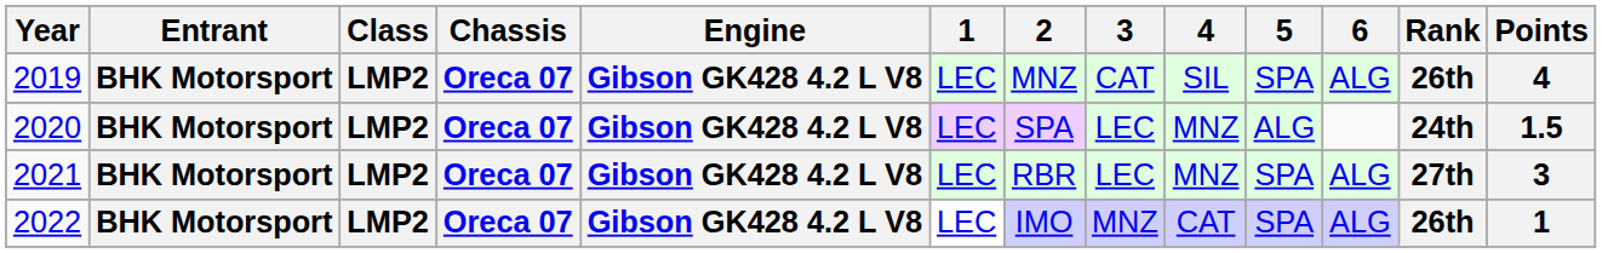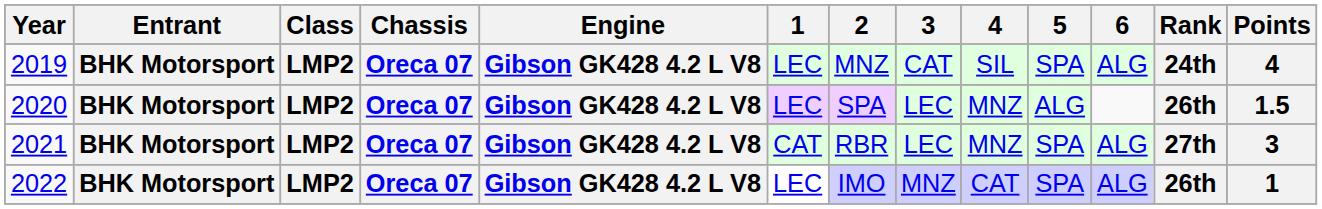 <table class="wikitable" style="text-align:center; font-size:85%">
 <tr>
 <th>Year</th>
 <th>Entrant</th>
 <th>Class</th>
 <th>Chassis</th>
 <th>Engine</th>
 <th>1</th>
 <th>2</th>
 <th>3</th>
 <th>4</th>
 <th>5</th>
 <th>6</th>
 <th>Rank</th>
 <th>Points</th>
 </tr>
 <tr>
 <td><a href='#'>2019</a></td>
 <th nowrap>BHK Motorsport</th>
 <th>LMP2</th>
 <th nowrap><a href='#'>Oreca 07</a></th>
 <th nowrap><a href='#'>Gibson</a> GK428 4.2 L V8</th>
 <td style="background:#DFFFDF;"><a href='#'>LEC</a><br></td>
 <td style="background:#DFFFDF;"><a href='#'>MNZ</a><br></td>
 <td style="background:#DFFFDF;"><a href='#'>CAT</a><br></td>
 <td style="background:#DFFFDF;"><a href='#'>SIL</a><br></td>
 <td style="background:#DFFFDF;"><a href='#'>SPA</a><br></td>
 <td style="background:#DFFFDF;"><a href='#'>ALG</a><br></td>
-<th>26th</th>
+<th>24th</th>
 <th>4</th>
 </tr>
 <tr>
 <td><a href='#'>2020</a></td>
 <th nowrap>BHK Motorsport</th>
 <th>LMP2</th>
 <th nowrap><a href='#'>Oreca 07</a></th>
 <th nowrap><a href='#'>Gibson</a> GK428 4.2 L V8</th>
 <td style="background:#EFCFFF;"><a href='#'>LEC</a><br></td>
 <td style="background:#EFCFFF;"><a href='#'>SPA</a><br></td>
 <td style="background:#DFFFDF;"><a href='#'>LEC</a><br></td>
 <td style="background:#DFFFDF;"><a href='#'>MNZ</a><br></td>
 <td style="background:#DFFFDF;"><a href='#'>ALG</a><br></td>
 <td></td>
-<th>24th</th>
+<th>26th</th>
 <th>1.5</th>
 </tr>
 <tr>
 <td><a href='#'>2021</a></td>
 <th nowrap>BHK Motorsport</th>
 <th>LMP2</th>
 <th nowrap><a href='#'>Oreca 07</a></th>
 <th nowrap><a href='#'>Gibson</a> GK428 4.2 L V8</th>
-<td style="background:#DFFFDF;"><a href='#'>LEC</a><br></td>
+<td style="background:#DFFFDF;"><a href='#'>CAT</a><br></td>
 <td style="background:#DFFFDF;"><a href='#'>RBR</a><br></td>
 <td style="background:#DFFFDF;"><a href='#'>LEC</a><br></td>
 <td style="background:#DFFFDF;"><a href='#'>MNZ</a><br></td>
 <td style="background:#DFFFDF;"><a href='#'>SPA</a><br></td>
 <td style="background:#DFFFDF;"><a href='#'>ALG</a><br></td>
 <th>27th</th>
 <th>3</th>
 </tr>
 <tr>
 <td><a href='#'>2022</a></td>
 <th nowrap>BHK Motorsport</th>
 <th>LMP2</th>
 <th nowrap><a href='#'>Oreca 07</a></th>
 <th nowrap><a href='#'>Gibson</a> GK428 4.2 L V8</th>
 <td style="background:#FFFFFF;"><a href='#'>LEC</a><br></td>
 <td style="background:#CFCFFF;"><a href='#'>IMO</a><br></td>
 <td style="background:#CFCFFF;"><a href='#'>MNZ</a><br></td>
 <td style="background:#CFCFFF;"><a href='#'>CAT</a><br></td>
 <td style="background:#CFCFFF;"><a href='#'>SPA</a><br></td>
 <td style="background:#CFCFFF;"><a href='#'>ALG</a><br></td>
 <th>26th</th>
 <th>1</th>
 </tr>
 </table>
